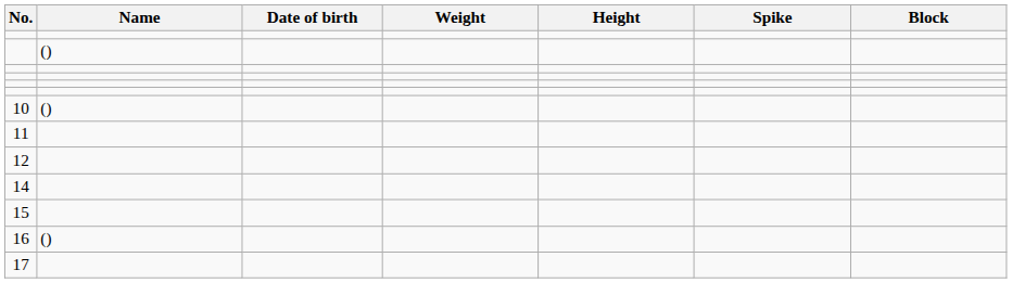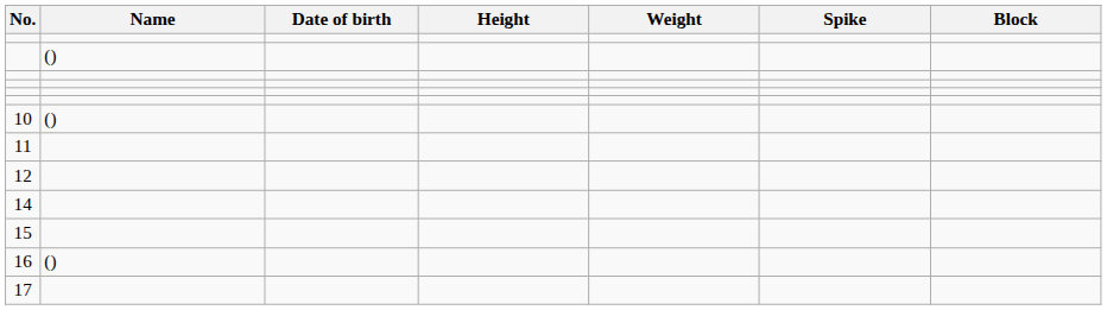 <table class="wikitable sortable" style="font-size:100%; text-align:center;">
 <tr>
 <th>No.</th>
 <th style="width:12em">Name</th>
 <th style="width:8em">Date of birth</th>
+<th style="width:9em">Height</th>
 <th style="width:9em">Weight</th>
-<th style="width:9em">Height</th>
 <th style="width:9em">Spike</th>
 <th style="width:9em">Block</th>
 </tr>
 <tr>
 <td></td>
 <td align=left> </td>
 <td align=right></td>
 <td></td>
 <td></td>
 <td></td>
 <td></td>
 </tr>
 <tr>
 <td></td>
 <td align=left>  ()</td>
 <td align=right></td>
 <td></td>
 <td></td>
 <td></td>
 <td></td>
 </tr>
 <tr>
 <td></td>
 <td align=left> </td>
 <td align=right></td>
 <td></td>
 <td></td>
 <td></td>
 <td></td>
 </tr>
 <tr>
 <td></td>
 <td align=left> </td>
 <td align=right></td>
 <td></td>
 <td></td>
 <td></td>
 <td></td>
 </tr>
 <tr>
 <td></td>
 <td align=left> </td>
 <td align=right></td>
 <td></td>
 <td></td>
 <td></td>
 <td></td>
 </tr>
 <tr>
 <td></td>
 <td align=left> </td>
 <td align=right></td>
 <td></td>
 <td></td>
 <td></td>
 <td></td>
 </tr>
 <tr>
 <td>10</td>
 <td align=left>  ()</td>
 <td align=right></td>
 <td></td>
 <td></td>
 <td></td>
 <td></td>
 </tr>
 <tr>
 <td>11</td>
 <td align=left> </td>
 <td align=right></td>
 <td></td>
 <td></td>
 <td></td>
 <td></td>
 </tr>
 <tr>
 <td>12</td>
 <td align=left> </td>
 <td align=right></td>
 <td></td>
 <td></td>
 <td></td>
 <td></td>
 </tr>
 <tr>
 <td>14</td>
 <td align=left> </td>
 <td align=right></td>
 <td></td>
 <td></td>
 <td></td>
 <td></td>
 </tr>
 <tr>
 <td>15</td>
 <td align=left> </td>
 <td align=right></td>
 <td></td>
 <td></td>
 <td></td>
 <td></td>
 </tr>
 <tr>
 <td>16</td>
 <td align=left>  ()</td>
 <td align=right></td>
 <td></td>
 <td></td>
 <td></td>
 <td></td>
 </tr>
 <tr>
 <td>17</td>
 <td align=left> </td>
 <td align=right></td>
 <td></td>
 <td></td>
 <td></td>
 <td></td>
 </tr>
 </table>
